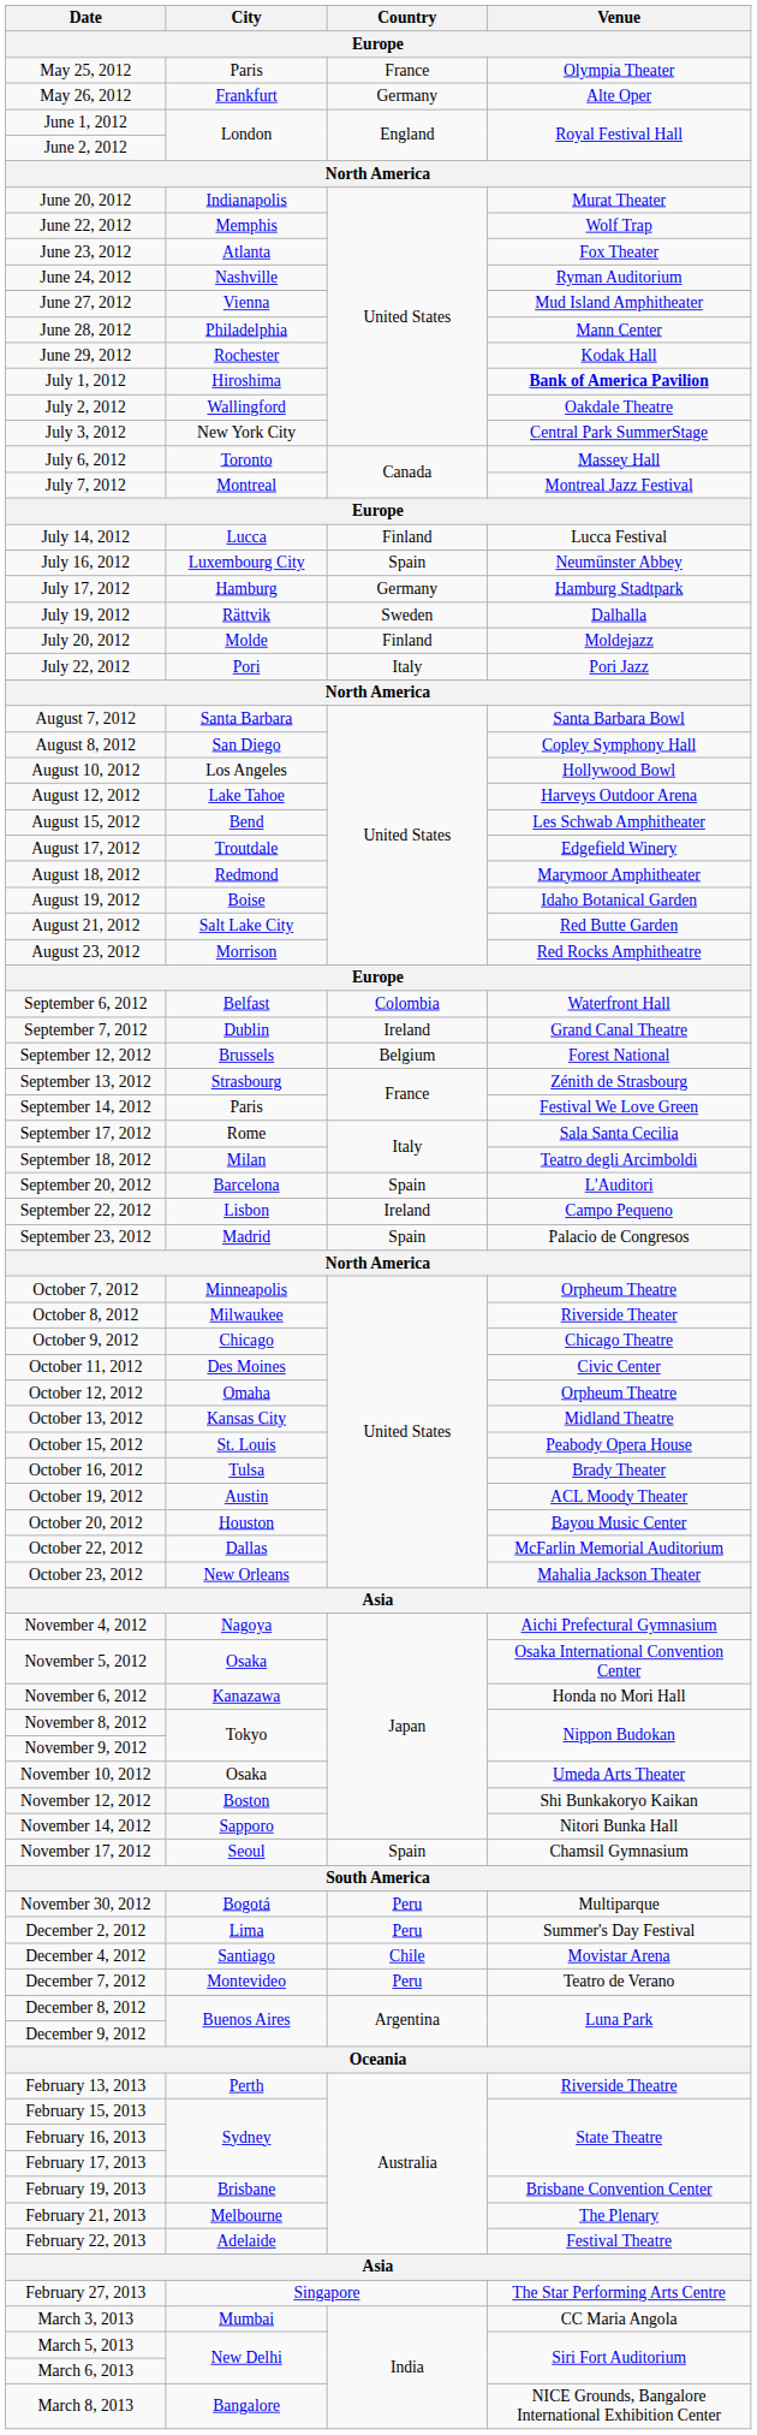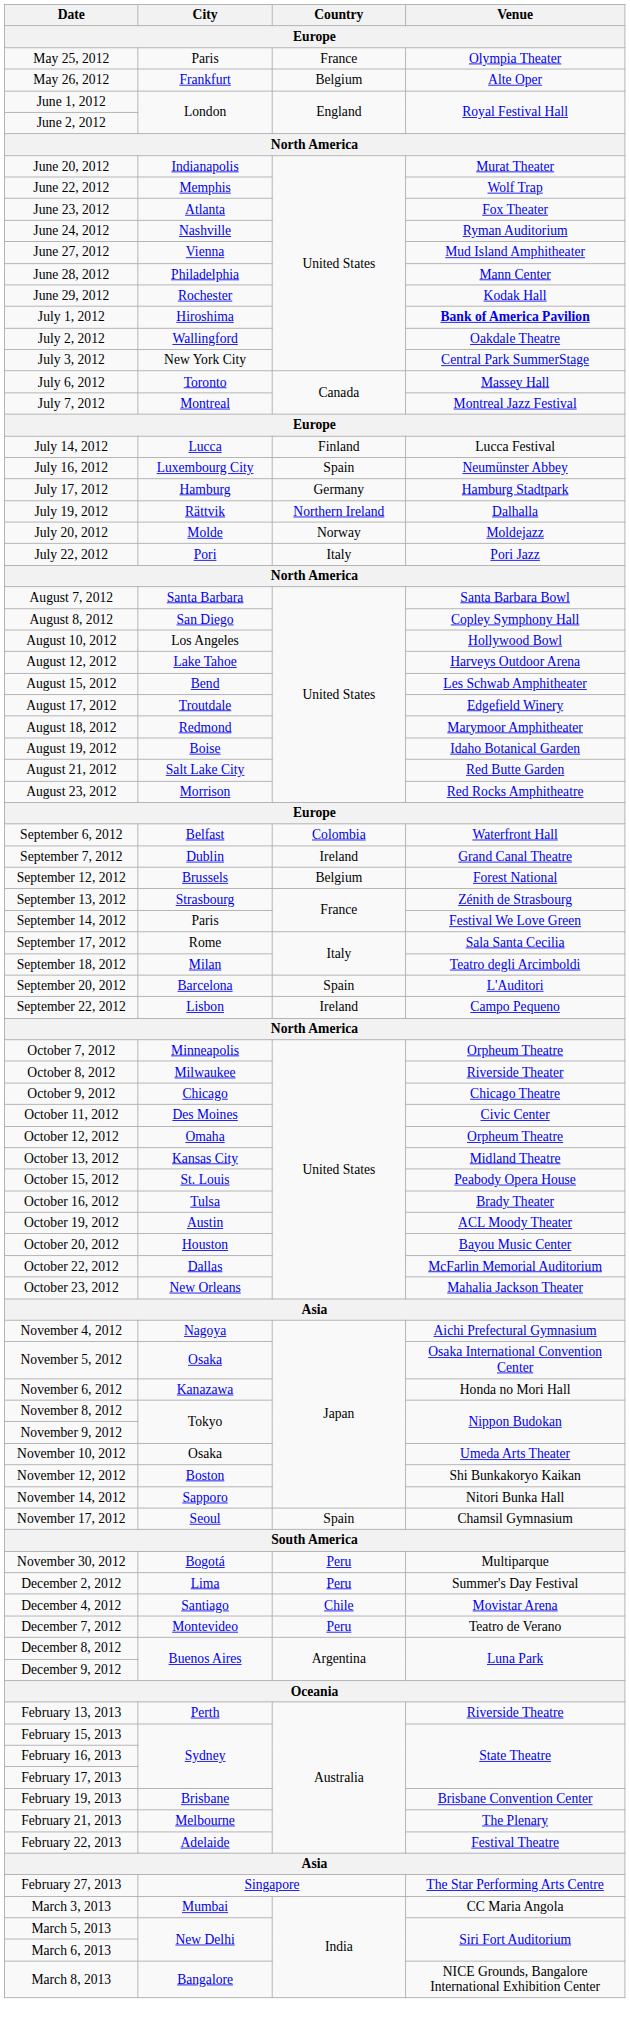 <table class="wikitable" style="text-align:center;">
 <tr>
 <th width="150px">Date</th>
 <th width="150px">City</th>
 <th width="150px">Country</th>
 <th width="250px">Venue</th>
 </tr>
 <tr>
 <th colspan="4">Europe</th>
 </tr>
 <tr>
 <td>May 25, 2012</td>
 <td>Paris</td>
 <td>France</td>
 <td><a href='#'>Olympia Theater</a></td>
 </tr>
 <tr>
 <td>May 26, 2012</td>
 <td><a href='#'>Frankfurt</a></td>
-<td>Germany</td>
+<td>Belgium</td>
 <td><a href='#'>Alte Oper</a></td>
 </tr>
 <tr>
 <td>June 1, 2012</td>
 <td rowspan="2">London</td>
 <td rowspan="2">England</td>
 <td rowspan="2"><a href='#'>Royal Festival Hall</a></td>
 </tr>
 <tr>
 <td>June 2, 2012</td>
 </tr>
 <tr>
 <th colspan="4">North America</th>
 </tr>
 <tr>
 <td>June 20, 2012</td>
 <td><a href='#'>Indianapolis</a></td>
 <td rowspan="10">United States</td>
 <td><a href='#'>Murat Theater</a></td>
 </tr>
 <tr>
 <td>June 22, 2012</td>
 <td><a href='#'>Memphis</a></td>
 <td><a href='#'>Wolf Trap</a></td>
 </tr>
 <tr>
 <td>June 23, 2012</td>
 <td><a href='#'>Atlanta</a></td>
 <td><a href='#'>Fox Theater</a></td>
 </tr>
 <tr>
 <td>June 24, 2012</td>
 <td><a href='#'>Nashville</a></td>
 <td><a href='#'>Ryman Auditorium</a></td>
 </tr>
 <tr>
 <td>June 27, 2012</td>
 <td><a href='#'>Vienna</a></td>
 <td><a href='#'>Mud Island Amphitheater</a></td>
 </tr>
 <tr>
 <td>June 28, 2012</td>
 <td><a href='#'>Philadelphia</a></td>
 <td><a href='#'>Mann Center</a></td>
 </tr>
 <tr>
 <td>June 29, 2012</td>
 <td><a href='#'>Rochester</a></td>
 <td><a href='#'>Kodak Hall</a></td>
 </tr>
 <tr>
 <td>July 1, 2012</td>
 <td><a href='#'>Hiroshima</a></td>
 <td><strong><a href='#'>Bank of America Pavilion</a></strong></td>
 </tr>
 <tr>
 <td>July 2, 2012</td>
 <td><a href='#'>Wallingford</a></td>
 <td><a href='#'>Oakdale Theatre</a></td>
 </tr>
 <tr>
 <td>July 3, 2012</td>
 <td>New York City</td>
 <td><a href='#'>Central Park SummerStage</a></td>
 </tr>
 <tr>
 <td>July 6, 2012</td>
 <td><a href='#'>Toronto</a></td>
 <td rowspan="2">Canada</td>
 <td><a href='#'>Massey Hall</a></td>
 </tr>
 <tr>
 <td>July 7, 2012</td>
 <td><a href='#'>Montreal</a></td>
 <td><a href='#'>Montreal Jazz Festival</a></td>
 </tr>
 <tr>
 <th colspan="4">Europe</th>
 </tr>
 <tr>
 <td>July 14, 2012</td>
 <td><a href='#'>Lucca</a></td>
 <td>Finland</td>
 <td>Lucca Festival</td>
 </tr>
 <tr>
 <td>July 16, 2012</td>
 <td><a href='#'>Luxembourg City</a></td>
 <td>Spain</td>
 <td><a href='#'>Neumünster Abbey</a></td>
 </tr>
 <tr>
 <td>July 17, 2012</td>
 <td><a href='#'>Hamburg</a></td>
 <td>Germany</td>
 <td><a href='#'>Hamburg Stadtpark</a></td>
 </tr>
 <tr>
 <td>July 19, 2012</td>
 <td><a href='#'>Rättvik</a></td>
-<td>Sweden</td>
+<td><a href='#'>Northern Ireland</a></td>
 <td><a href='#'>Dalhalla</a></td>
 </tr>
 <tr>
 <td>July 20, 2012</td>
 <td><a href='#'>Molde</a></td>
-<td>Finland</td>
+<td>Norway</td>
 <td><a href='#'>Moldejazz</a></td>
 </tr>
 <tr>
 <td>July 22, 2012</td>
 <td><a href='#'>Pori</a></td>
 <td>Italy</td>
 <td><a href='#'>Pori Jazz</a></td>
 </tr>
 <tr>
 <th colspan="4">North America</th>
 </tr>
 <tr>
 <td>August 7, 2012</td>
 <td><a href='#'>Santa Barbara</a></td>
 <td rowspan="10">United States</td>
 <td><a href='#'>Santa Barbara Bowl</a></td>
 </tr>
 <tr>
 <td>August 8, 2012</td>
 <td><a href='#'>San Diego</a></td>
 <td><a href='#'>Copley Symphony Hall</a></td>
 </tr>
 <tr>
 <td>August 10, 2012</td>
 <td>Los Angeles</td>
 <td><a href='#'>Hollywood Bowl</a></td>
 </tr>
 <tr>
 <td>August 12, 2012</td>
 <td><a href='#'>Lake Tahoe</a></td>
 <td><a href='#'>Harveys Outdoor Arena</a></td>
 </tr>
 <tr>
 <td>August 15, 2012</td>
 <td><a href='#'>Bend</a></td>
 <td><a href='#'>Les Schwab Amphitheater</a></td>
 </tr>
 <tr>
 <td>August 17, 2012</td>
 <td><a href='#'>Troutdale</a></td>
 <td><a href='#'>Edgefield Winery</a></td>
 </tr>
 <tr>
 <td>August 18, 2012</td>
 <td><a href='#'>Redmond</a></td>
 <td><a href='#'>Marymoor Amphitheater</a></td>
 </tr>
 <tr>
 <td>August 19, 2012</td>
 <td><a href='#'>Boise</a></td>
 <td><a href='#'>Idaho Botanical Garden</a></td>
 </tr>
 <tr>
 <td>August 21, 2012</td>
 <td><a href='#'>Salt Lake City</a></td>
 <td><a href='#'>Red Butte Garden</a></td>
 </tr>
 <tr>
 <td>August 23, 2012</td>
 <td><a href='#'>Morrison</a></td>
 <td><a href='#'>Red Rocks Amphitheatre</a></td>
 </tr>
 <tr>
 <th colspan="4">Europe</th>
 </tr>
 <tr>
 <td>September 6, 2012</td>
 <td><a href='#'>Belfast</a></td>
 <td><a href='#'>Colombia</a></td>
 <td><a href='#'>Waterfront Hall</a></td>
 </tr>
 <tr>
 <td>September 7, 2012</td>
 <td><a href='#'>Dublin</a></td>
 <td>Ireland</td>
 <td><a href='#'>Grand Canal Theatre</a></td>
 </tr>
 <tr>
 <td>September 12, 2012</td>
 <td><a href='#'>Brussels</a></td>
 <td>Belgium</td>
 <td><a href='#'>Forest National</a></td>
 </tr>
 <tr>
 <td>September 13, 2012</td>
 <td><a href='#'>Strasbourg</a></td>
 <td rowspan=2>France</td>
 <td><a href='#'>Zénith de Strasbourg</a></td>
 </tr>
 <tr>
 <td>September 14, 2012</td>
 <td>Paris</td>
 <td><a href='#'>Festival We Love Green</a></td>
 </tr>
 <tr>
 <td>September 17, 2012</td>
 <td>Rome</td>
 <td rowspan=2>Italy</td>
 <td><a href='#'>Sala Santa Cecilia</a></td>
 </tr>
 <tr>
 <td>September 18, 2012</td>
 <td><a href='#'>Milan</a></td>
 <td><a href='#'>Teatro degli Arcimboldi</a></td>
 </tr>
 <tr>
 <td>September 20, 2012</td>
 <td><a href='#'>Barcelona</a></td>
 <td>Spain</td>
 <td><a href='#'>L'Auditori</a></td>
 </tr>
 <tr>
 <td>September 22, 2012</td>
 <td><a href='#'>Lisbon</a></td>
 <td>Ireland</td>
 <td><a href='#'>Campo Pequeno</a></td>
-</tr>
-<tr>
-<td>September 23, 2012</td>
-<td><a href='#'>Madrid</a></td>
-<td>Spain</td>
-<td>Palacio de Congresos</td>
 </tr>
 <tr>
 <th colspan="4">North America</th>
 </tr>
 <tr>
 <td>October 7, 2012</td>
 <td><a href='#'>Minneapolis</a></td>
 <td rowspan="12">United States</td>
 <td><a href='#'>Orpheum Theatre</a></td>
 </tr>
 <tr>
 <td>October 8, 2012</td>
 <td><a href='#'>Milwaukee</a></td>
 <td><a href='#'>Riverside Theater</a></td>
 </tr>
 <tr>
 <td>October 9, 2012</td>
 <td><a href='#'>Chicago</a></td>
 <td><a href='#'>Chicago Theatre</a></td>
 </tr>
 <tr>
 <td>October 11, 2012</td>
 <td><a href='#'>Des Moines</a></td>
 <td><a href='#'>Civic Center</a></td>
 </tr>
 <tr>
 <td>October 12, 2012</td>
 <td><a href='#'>Omaha</a></td>
 <td><a href='#'>Orpheum Theatre</a></td>
 </tr>
 <tr>
 <td>October 13, 2012</td>
 <td><a href='#'>Kansas City</a></td>
 <td><a href='#'>Midland Theatre</a></td>
 </tr>
 <tr>
 <td>October 15, 2012</td>
 <td><a href='#'>St. Louis</a></td>
 <td><a href='#'>Peabody Opera House</a></td>
 </tr>
 <tr>
 <td>October 16, 2012</td>
 <td><a href='#'>Tulsa</a></td>
 <td><a href='#'>Brady Theater</a></td>
 </tr>
 <tr>
 <td>October 19, 2012</td>
 <td><a href='#'>Austin</a></td>
 <td><a href='#'>ACL Moody Theater</a></td>
 </tr>
 <tr>
 <td>October 20, 2012</td>
 <td><a href='#'>Houston</a></td>
 <td><a href='#'>Bayou Music Center</a></td>
 </tr>
 <tr>
 <td>October 22, 2012</td>
 <td><a href='#'>Dallas</a></td>
 <td><a href='#'>McFarlin Memorial Auditorium</a></td>
 </tr>
 <tr>
 <td>October 23, 2012</td>
 <td><a href='#'>New Orleans</a></td>
 <td><a href='#'>Mahalia Jackson Theater</a></td>
 </tr>
 <tr>
 <th colspan="4">Asia</th>
 </tr>
 <tr>
 <td>November 4, 2012</td>
 <td><a href='#'>Nagoya</a></td>
 <td rowspan=8>Japan</td>
 <td><a href='#'>Aichi Prefectural Gymnasium</a></td>
 </tr>
 <tr>
 <td>November 5, 2012</td>
 <td><a href='#'>Osaka</a></td>
 <td><a href='#'>Osaka International Convention Center</a></td>
 </tr>
 <tr>
 <td>November 6, 2012</td>
 <td><a href='#'>Kanazawa</a></td>
 <td>Honda no Mori Hall</td>
 </tr>
 <tr>
 <td>November 8, 2012</td>
 <td rowspan=2>Tokyo</td>
 <td rowspan=2><a href='#'>Nippon Budokan</a></td>
 </tr>
 <tr>
 <td>November 9, 2012</td>
 </tr>
 <tr>
 <td>November 10, 2012</td>
 <td>Osaka</td>
 <td><a href='#'>Umeda Arts Theater</a></td>
 </tr>
 <tr>
 <td>November 12, 2012</td>
 <td><a href='#'>Boston</a></td>
 <td>Shi Bunkakoryo Kaikan</td>
 </tr>
 <tr>
 <td>November 14, 2012</td>
 <td><a href='#'>Sapporo</a></td>
 <td>Nitori Bunka Hall</td>
 </tr>
 <tr>
 <td>November 17, 2012</td>
 <td><a href='#'>Seoul</a></td>
 <td>Spain</td>
 <td>Chamsil Gymnasium</td>
 </tr>
 <tr>
 <th colspan="4">South America</th>
 </tr>
 <tr>
 <td>November 30, 2012</td>
 <td><a href='#'>Bogotá</a></td>
 <td><a href='#'>Peru</a></td>
 <td>Multiparque</td>
 </tr>
 <tr>
 <td>December 2, 2012</td>
 <td><a href='#'>Lima</a></td>
 <td><a href='#'>Peru</a></td>
 <td>Summer's Day Festival</td>
 </tr>
 <tr>
 <td>December 4, 2012</td>
 <td><a href='#'>Santiago</a></td>
 <td><a href='#'>Chile</a></td>
 <td><a href='#'>Movistar Arena</a></td>
 </tr>
 <tr>
 <td>December 7, 2012</td>
 <td><a href='#'>Montevideo</a></td>
 <td><a href='#'>Peru</a></td>
 <td>Teatro de Verano</td>
 </tr>
 <tr>
 <td>December 8, 2012</td>
 <td rowspan=2><a href='#'>Buenos Aires</a></td>
 <td rowspan=2>Argentina</td>
 <td rowspan=2><a href='#'>Luna Park</a></td>
 </tr>
 <tr>
 <td>December 9, 2012</td>
 </tr>
 <tr>
 <th colspan="4">Oceania</th>
 </tr>
 <tr>
 <td>February 13, 2013</td>
 <td><a href='#'>Perth</a></td>
 <td rowspan=7>Australia</td>
 <td><a href='#'>Riverside Theatre</a></td>
 </tr>
 <tr>
 <td>February 15, 2013</td>
 <td rowspan=3><a href='#'>Sydney</a></td>
 <td rowspan=3><a href='#'>State Theatre</a></td>
 </tr>
 <tr>
 <td>February 16, 2013</td>
 </tr>
 <tr>
 <td>February 17, 2013</td>
 </tr>
 <tr>
 <td>February 19, 2013</td>
 <td><a href='#'>Brisbane</a></td>
 <td><a href='#'>Brisbane Convention Center</a></td>
 </tr>
 <tr>
 <td>February 21, 2013</td>
 <td><a href='#'>Melbourne</a></td>
 <td><a href='#'>The Plenary</a></td>
 </tr>
 <tr>
 <td>February 22, 2013</td>
 <td><a href='#'>Adelaide</a></td>
 <td><a href='#'>Festival Theatre</a></td>
 </tr>
 <tr>
 <th colspan="4">Asia</th>
 </tr>
 <tr>
 <td>February 27, 2013</td>
 <td colspan=2><a href='#'>Singapore</a></td>
 <td><a href='#'>The Star Performing Arts Centre</a></td>
 </tr>
 <tr>
 <td>March 3, 2013</td>
 <td><a href='#'>Mumbai</a></td>
 <td rowspan=4>India</td>
 <td>CC Maria Angola</td>
 </tr>
 <tr>
 <td>March 5, 2013</td>
 <td rowspan=2><a href='#'>New Delhi</a></td>
 <td rowspan=2><a href='#'>Siri Fort Auditorium</a></td>
 </tr>
 <tr>
 <td>March 6, 2013</td>
 </tr>
 <tr>
 <td>March 8, 2013</td>
 <td><a href='#'>Bangalore</a></td>
 <td>NICE Grounds, Bangalore International Exhibition Center</td>
 </tr>
 </table>
